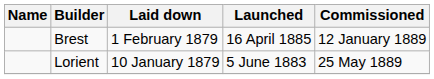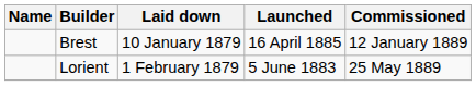 <table class="wikitable">
 <tr>
 <th>Name</th>
 <th>Builder</th>
 <th>Laid down</th>
 <th>Launched</th>
 <th>Commissioned</th>
 </tr>
 <tr>
 <td></td>
 <td>Brest</td>
-<td>1 February 1879</td>
+<td>10 January 1879</td>
 <td>16 April 1885</td>
 <td>12 January 1889</td>
 </tr>
 <tr>
 <td></td>
 <td>Lorient</td>
-<td>10 January 1879</td>
+<td>1 February 1879</td>
 <td>5 June 1883</td>
 <td>25 May 1889</td>
 </tr>
 <tr>
 </tr>
 </table>
